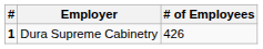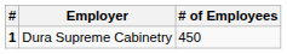 <table class="wikitable" border="1">
 <tr>
 <th>#</th>
 <th>Employer</th>
 <th># of Employees</th>
 </tr>
 <tr>
 <td><strong>1</strong></td>
 <td>Dura Supreme Cabinetry</td>
-<td>426</td>
+<td>450</td>
 </tr>
 </table>
